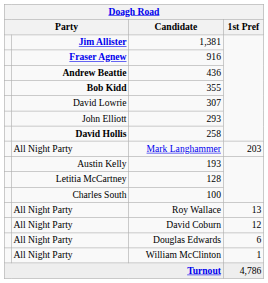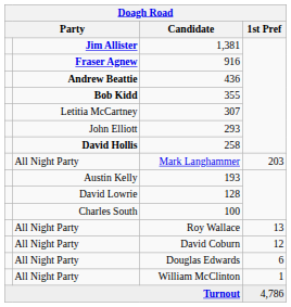 <table class="wikitable">
 <tr>
 <th colspan="4" align="center"><a href='#'>Doagh Road</a></th>
 </tr>
 <tr>
 <th colspan="2" align="center" width=200>Party</th>
 <th width=150>Candidate</th>
 <th width=60>1st Pref</th>
 </tr>
 <tr>
 <td></td>
 <td align="right"><strong><a href='#'>Jim Allister</a></strong></td>
 <td align="right">1,381</td>
 </tr>
 <tr>
 <td></td>
 <td align="right"><strong><a href='#'>Fraser Agnew</a></strong></td>
 <td align="right">916</td>
 </tr>
 <tr>
 <td></td>
 <td align="right"><strong>Andrew Beattie</strong></td>
 <td align="right">436</td>
 </tr>
 <tr>
 <td></td>
 <td align="right"><strong>Bob Kidd</strong></td>
 <td align="right">355</td>
 </tr>
 <tr>
 <td></td>
-<td align="right">David Lowrie</td>
+<td align="right">Letitia McCartney</td>
 <td align="right">307</td>
 </tr>
 <tr>
 <td></td>
 <td align="right">John Elliott</td>
 <td align="right">293</td>
 </tr>
 <tr>
 <td></td>
 <td align="right"><strong>David Hollis</strong></td>
 <td align="right">258</td>
 </tr>
 <tr>
 <td></td>
 <td>All Night Party</td>
 <td align="right"><a href='#'>Mark Langhammer</a></td>
 <td align="right">203</td>
 </tr>
 <tr>
 <td></td>
 <td align="right">Austin Kelly</td>
 <td align="right">193</td>
 </tr>
 <tr>
 <td></td>
-<td align="right">Letitia McCartney</td>
+<td align="right">David Lowrie</td>
 <td align="right">128</td>
 </tr>
 <tr>
 <td></td>
 <td align="right">Charles South</td>
 <td align="right">100</td>
 </tr>
 <tr>
 <td></td>
 <td>All Night Party</td>
 <td align="right">Roy Wallace</td>
 <td align="right">13</td>
 </tr>
 <tr>
 <td></td>
 <td>All Night Party</td>
 <td align="right">David Coburn</td>
 <td align="right">12</td>
 </tr>
 <tr>
 <td></td>
 <td>All Night Party</td>
 <td align="right">Douglas Edwards</td>
 <td align="right">6</td>
 </tr>
 <tr>
 <td></td>
 <td>All Night Party</td>
 <td align="right">William McClinton</td>
 <td align="right">1</td>
 </tr>
 <tr bgcolor="EEEEEE">
 <td colspan=3 align="right"><strong><a href='#'>Turnout</a></strong></td>
 <td align="right">4,786</td>
 </tr>
 </table>
